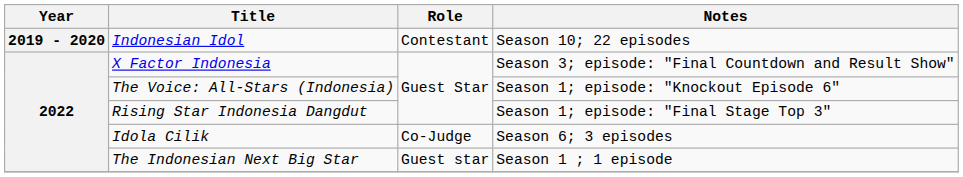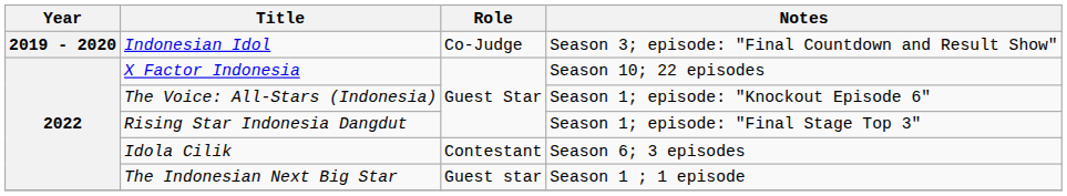 <table class="wikitable plainrowheaders sortable">
 <tr>
 <th scope="col">Year</th>
 <th scope="col">Title</th>
 <th scope="col">Role</th>
 <th scope="col">Notes</th>
 </tr>
 <tr>
 <th scope="row">2019 - 2020</th>
 <td><a href='#'><em>Indonesian Idol</em></a></td>
-<td>Contestant</td>
-<td>Season 10; 22 episodes</td>
+<td>Co-Judge</td>
+<td>Season 3; episode: "Final Countdown and Result Show"</td>
 </tr>
 <tr>
 <th scope="row" rowspan="5">2022</th>
 <td><a href='#'><em>X Factor Indonesia</em></a></td>
 <td rowspan="3">Guest Star</td>
-<td>Season 3; episode: "Final Countdown and Result Show"</td>
+<td>Season 10; 22 episodes</td>
 </tr>
 <tr>
 <td><em>The Voice: All-Stars (Indonesia)</em></td>
 <td>Season 1; episode: "Knockout Episode 6"</td>
 </tr>
 <tr>
 <td><em>Rising Star Indonesia Dangdut</em></td>
 <td>Season 1; episode: "Final Stage Top 3"</td>
 </tr>
 <tr>
 <td><em>Idola Cilik</em></td>
-<td>Co-Judge</td>
+<td>Contestant</td>
 <td>Season 6; 3 episodes</td>
 </tr>
 <tr>
 <td><em>The Indonesian Next Big Star</em></td>
 <td>Guest star</td>
 <td>Season 1 ; 1 episode</td>
 </tr>
 <tr>
 </tr>
 </table>
